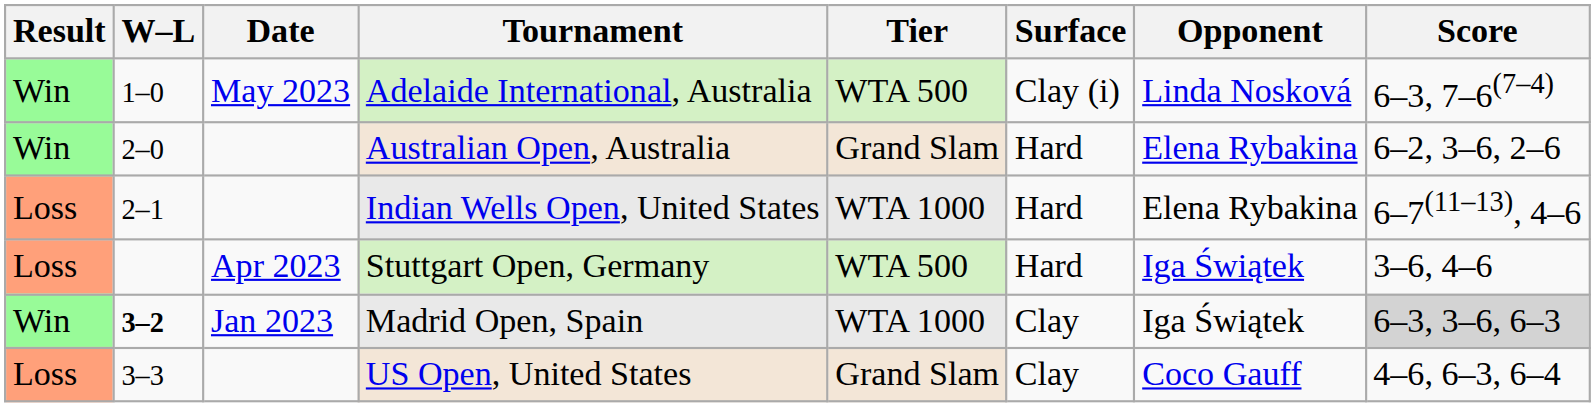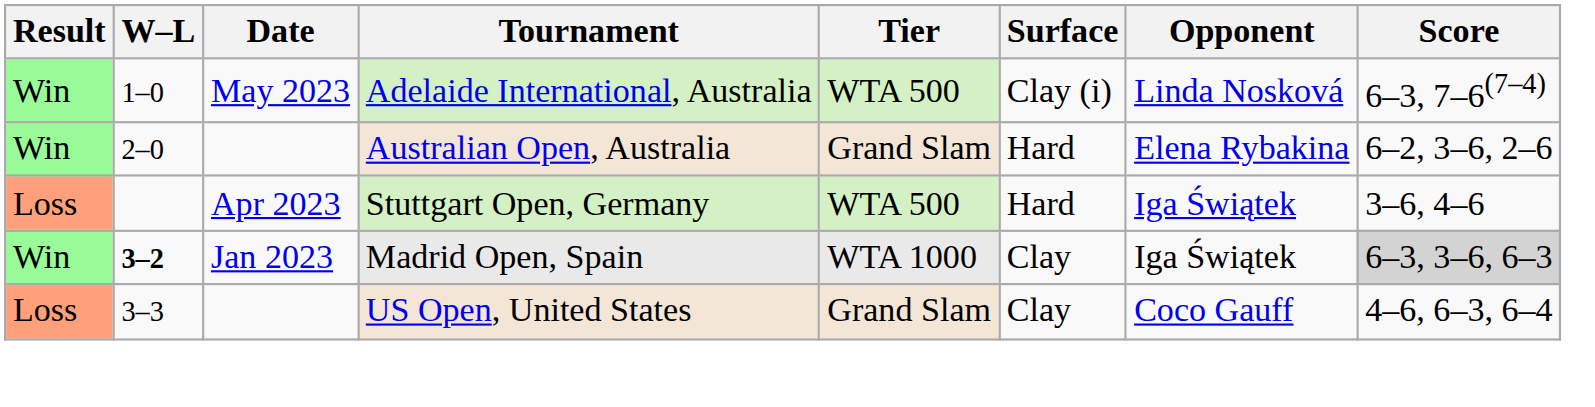 <table class="sortable wikitable">
 <tr>
 <th>Result</th>
 <th class="unsortable">W–L</th>
 <th>Date</th>
 <th>Tournament</th>
 <th>Tier</th>
 <th>Surface</th>
 <th>Opponent</th>
 <th class="unsortable">Score</th>
 </tr>
 <tr>
 <td bgcolor=98FB98>Win</td>
 <td><small>1–0</small></td>
 <td><a href='#'>May 2023</a></td>
 <td style="background:#d4f1c5;"><a href='#'>Adelaide International</a>, Australia</td>
 <td style="background:#d4f1c5;">WTA 500</td>
 <td>Clay (i)</td>
 <td> <a href='#'>Linda Nosková</a></td>
 <td>6–3, 7–6<sup>(7–4)</sup></td>
 </tr>
 <tr>
 <td style="background:#98FB98">Win</td>
 <td><small>2–0</small></td>
 <td><a href='#'></a></td>
 <td style="background:#f3e6d7;"><a href='#'>Australian Open</a>, Australia</td>
 <td style="background:#f3e6d7;">Grand Slam</td>
 <td>Hard</td>
 <td> <a href='#'>Elena Rybakina</a></td>
 <td>6–2, 3–6, 2–6</td>
 </tr>
 <tr>
 <td bgcolor=FFA07A>Loss</td>
-<td><small>2–1</small></td>
-<td><a href='#'></a></td>
-<td bgcolor=e9e9e9><a href='#'>Indian Wells Open</a>, United States</td>
-<td bgcolor=e9e9e9>WTA 1000</td>
-<td>Hard</td>
-<td> Elena Rybakina</td>
-<td>6–7<sup>(11–13)</sup>, 4–6</td>
-</tr>
-<tr>
-<td bgcolor=FFA07A>Loss</td>
 <td><small></small></td>
 <td><a href='#'>Apr 2023</a></td>
 <td bgcolor=d4f1c5>Stuttgart Open, Germany</td>
 <td bgcolor=d4f1c5>WTA 500</td>
 <td>Hard</td>
 <td> <a href='#'>Iga Świątek</a></td>
 <td>3–6, 4–6</td>
 </tr>
 <tr>
 <td bgcolor=98FB98>Win</td>
 <td><strong><small>3–2</small></strong></td>
 <td><a href='#'>Jan 2023</a></td>
 <td style="background:#e9e9e9;">Madrid Open, Spain</td>
 <td style="background:#e9e9e9;">WTA 1000</td>
 <td>Clay</td>
 <td> Iga Świątek</td>
 <td style="background: lightgrey;">6–3, 3–6, 6–3</td>
 </tr>
 <tr>
 <td bgcolor=FFA07A>Loss</td>
 <td><small>3–3</small></td>
 <td><a href='#'></a></td>
 <td style="background:#f3e6d7;"><a href='#'>US Open</a>, United States</td>
 <td style="background:#f3e6d7;">Grand Slam</td>
 <td>Clay</td>
 <td> <a href='#'>Coco Gauff</a></td>
 <td>4–6, 6–3, 6–4</td>
 </tr>
 </table>
